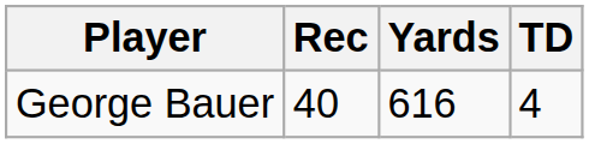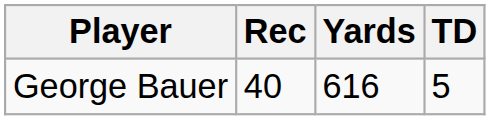 <table class="wikitable">
 <tr>
 <th>Player</th>
 <th>Rec</th>
 <th>Yards</th>
 <th>TD</th>
 </tr>
 <tr>
 <td>George Bauer</td>
 <td>40</td>
 <td>616</td>
-<td>4</td>
+<td>5</td>
 </tr>
 </table>
